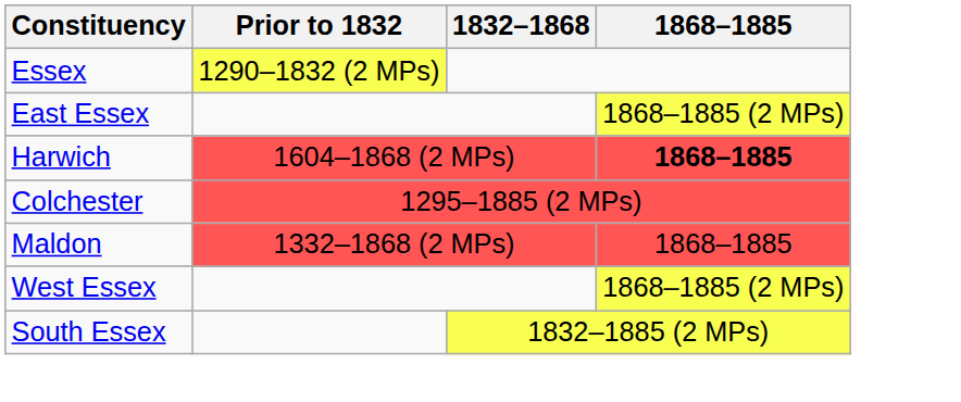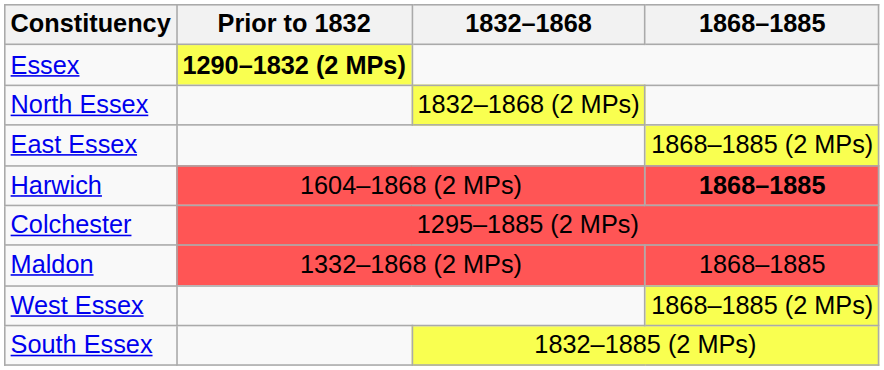 <table class="wikitable">
 <tr>
 <th>Constituency</th>
 <th>Prior to 1832</th>
 <th>1832–1868</th>
 <th>1868–1885</th>
 </tr>
 <tr>
 <td><a href='#'>Essex</a></td>
-<td align="center" bgcolor="#f9ff50">1290–1832 (2 MPs)</td>
+<td align="center" bgcolor="#f9ff50"><strong>1290–1832 (2 MPs)</strong></td>
 <td colspan="2"></td>
+</tr>
+<tr>
+<td><a href='#'>North Essex</a></td>
+<td></td>
+<td align="center" bgcolor="#f9ff50">1832–1868 (2 MPs)</td>
+<td></td>
 </tr>
 <tr>
 <td><a href='#'>East Essex</a></td>
 <td colspan="2"></td>
 <td align="center" bgcolor="#f9ff50">1868–1885 (2 MPs)</td>
 </tr>
 <tr>
 <td><a href='#'>Harwich</a></td>
 <td align="center" bgcolor="#ff5555" colspan="2">1604–1868 (2 MPs)</td>
 <td align="center" bgcolor="#ff5555"><strong>1868–1885</strong></td>
 </tr>
 <tr>
 <td><a href='#'>Colchester</a></td>
 <td align="center" bgcolor="#ff5555" colspan="3">1295–1885 (2 MPs)</td>
 </tr>
 <tr>
 <td><a href='#'>Maldon</a></td>
 <td align="center" bgcolor="#ff5555" colspan="2">1332–1868 (2 MPs)</td>
 <td align="center" bgcolor="#ff5555">1868–1885</td>
 </tr>
 <tr>
 <td><a href='#'>West Essex</a></td>
 <td colspan="2"></td>
 <td align="center" bgcolor="#f9ff50">1868–1885 (2 MPs)</td>
 </tr>
 <tr>
 <td><a href='#'>South Essex</a></td>
 <td></td>
 <td colspan="2" align="center" bgcolor="#f9ff50">1832–1885 (2 MPs)</td>
 </tr>
 </table>
